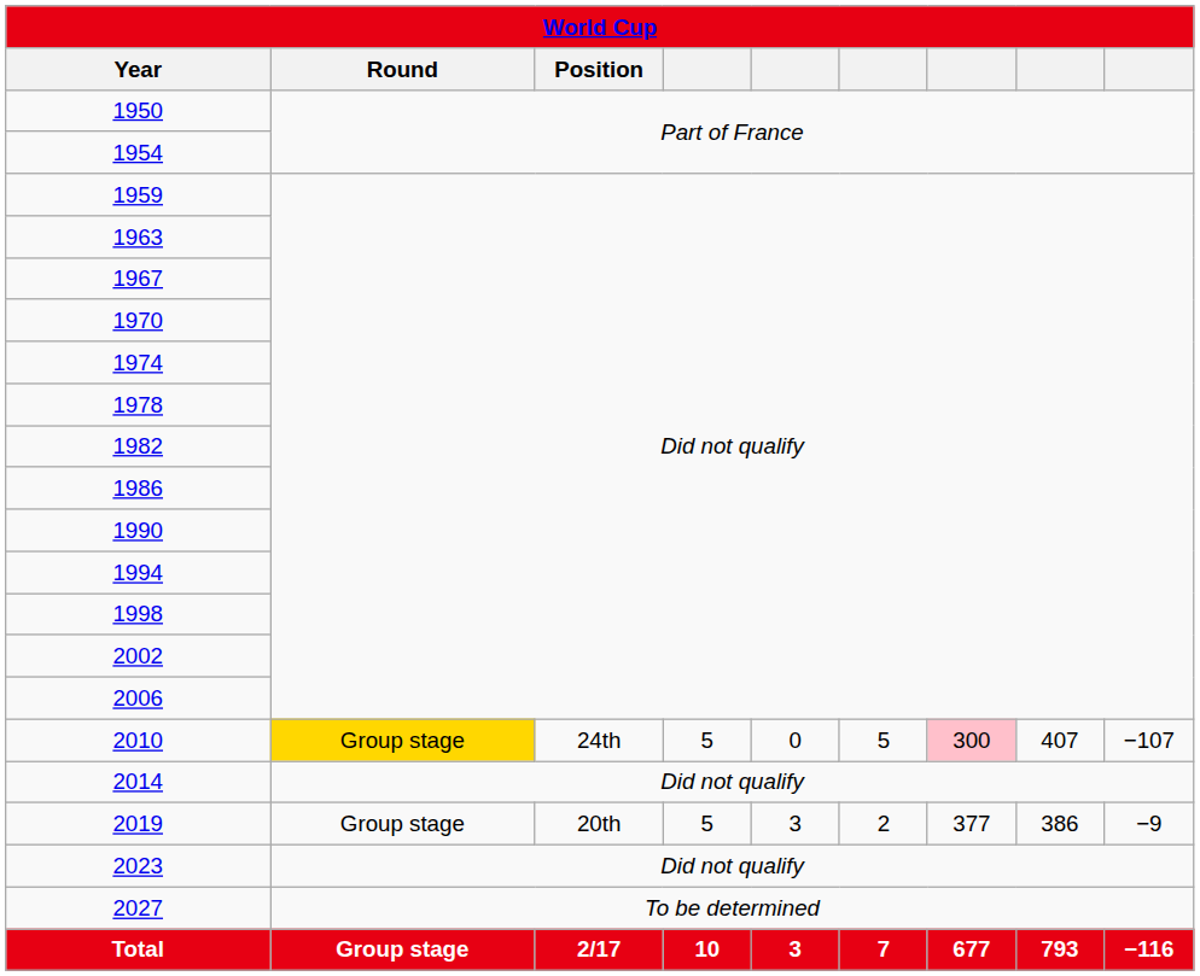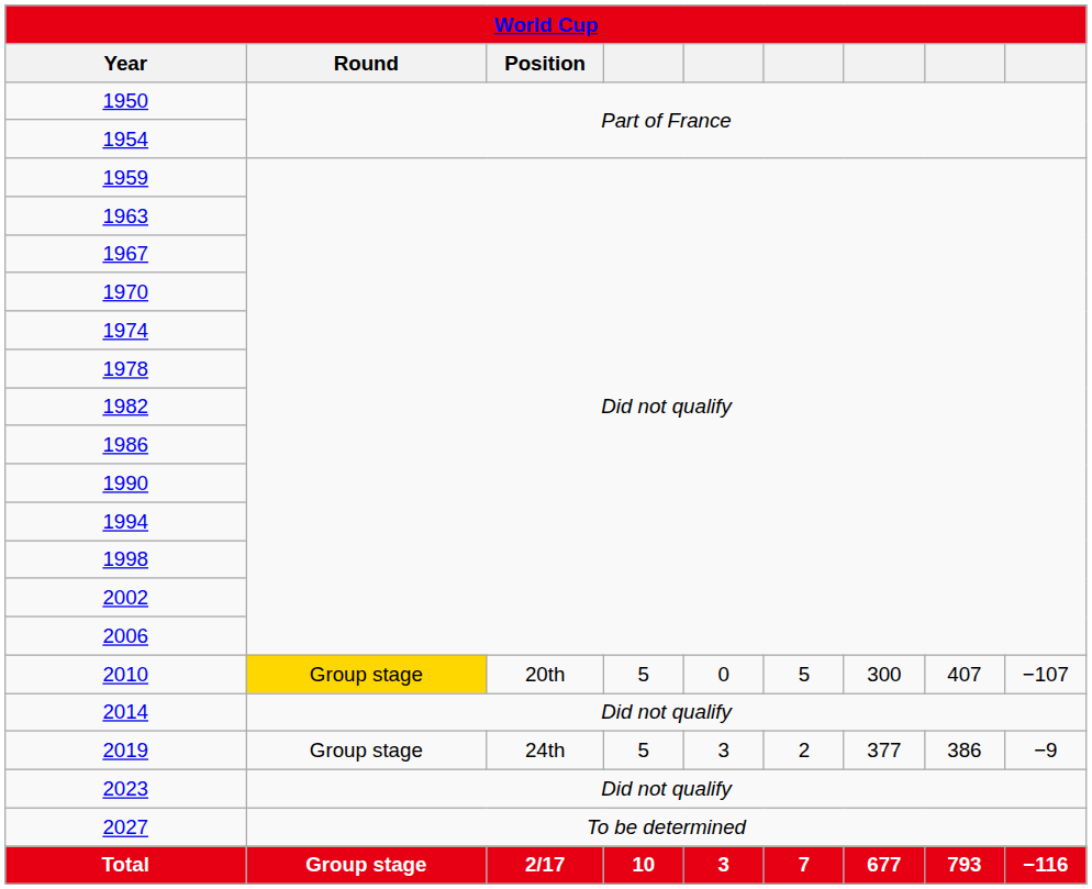 <table class="wikitable alternance" align="center" width="60%" style="font-size:90%; text-align:center; line-height:20px;">
 <tr>
 <th colspan="9" style="background:#E70013; color:white;"><a href='#'><span>World Cup</span></a></th>
 </tr>
 <tr>
 <th width="15%">Year</th>
 <th width="15%">Round</th>
 <th width="5%">Position</th>
 <th width="5%"></th>
 <th width="5%"></th>
 <th width="5%"></th>
 <th width="5%"></th>
 <th width="5%"></th>
 <th width="5%"></th>
 </tr>
 <tr>
 <td> <a href='#'>1950</a></td>
 <td colspan="8" rowspan="2"><em>Part of France</em></td>
 </tr>
 <tr>
 <td> <a href='#'>1954</a></td>
 </tr>
 <tr>
 <td> <a href='#'>1959</a></td>
 <td colspan="8" rowspan="13"><em>Did not qualify</em></td>
 </tr>
 <tr>
 <td> <a href='#'>1963</a></td>
 </tr>
 <tr>
 <td> <a href='#'>1967</a></td>
 </tr>
 <tr>
 <td> <a href='#'>1970</a></td>
 </tr>
 <tr>
 <td> <a href='#'>1974</a></td>
 </tr>
 <tr>
 <td> <a href='#'>1978</a></td>
 </tr>
 <tr>
 <td> <a href='#'>1982</a></td>
 </tr>
 <tr>
 <td> <a href='#'>1986</a></td>
 </tr>
 <tr>
 <td> <a href='#'>1990</a></td>
 </tr>
 <tr>
 <td> <a href='#'>1994</a></td>
 </tr>
 <tr>
 <td> <a href='#'>1998</a></td>
 </tr>
 <tr>
 <td> <a href='#'>2002</a></td>
 </tr>
 <tr>
 <td> <a href='#'>2006</a></td>
 </tr>
 <tr>
 <td> <a href='#'>2010</a></td>
 <td style="background: gold;">Group stage</td>
-<td>24th</td>
+<td>20th</td>
 <td>5</td>
 <td>0</td>
 <td>5</td>
-<td style="background: pink;">300</td>
+<td>300</td>
 <td>407</td>
 <td>−107</td>
 </tr>
 <tr>
 <td> <a href='#'>2014</a></td>
 <td colspan="8"><em>Did not qualify</em></td>
 </tr>
 <tr>
 <td> <a href='#'>2019</a></td>
 <td>Group stage</td>
-<td>20th</td>
+<td>24th</td>
 <td>5</td>
 <td>3</td>
 <td>2</td>
 <td>377</td>
 <td>386</td>
 <td>−9</td>
 </tr>
 <tr>
 <td> <a href='#'>2023</a></td>
 <td colspan="8"><em>Did not qualify</em></td>
 </tr>
 <tr>
 <td> <a href='#'>2027</a></td>
 <td colspan="8"><em>To be determined</em></td>
 </tr>
 <tr>
 <th style="background:#E70013; color:white;">Total</th>
 <th style="background:#E70013; color:white;">Group stage</th>
 <th style="background:#E70013; color:white;">2/17</th>
 <th style="background:#E70013; color:white;">10</th>
 <th style="background:#E70013; color:white;">3</th>
 <th style="background:#E70013; color:white;">7</th>
 <th style="background:#E70013; color:white;">677</th>
 <th style="background:#E70013; color:white;">793</th>
 <th style="background:#E70013; color:white;">−116</th>
 </tr>
 </table>
